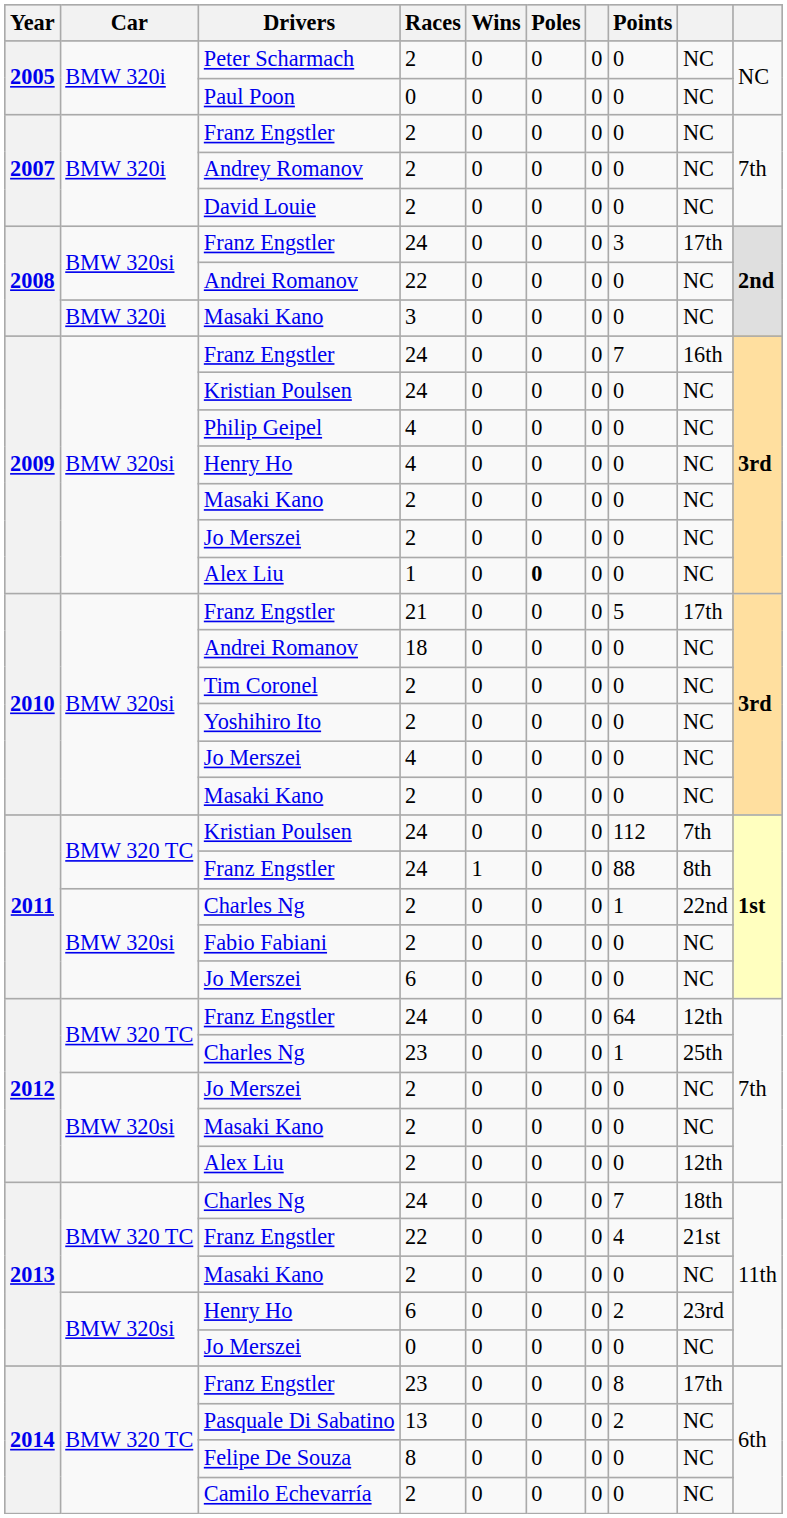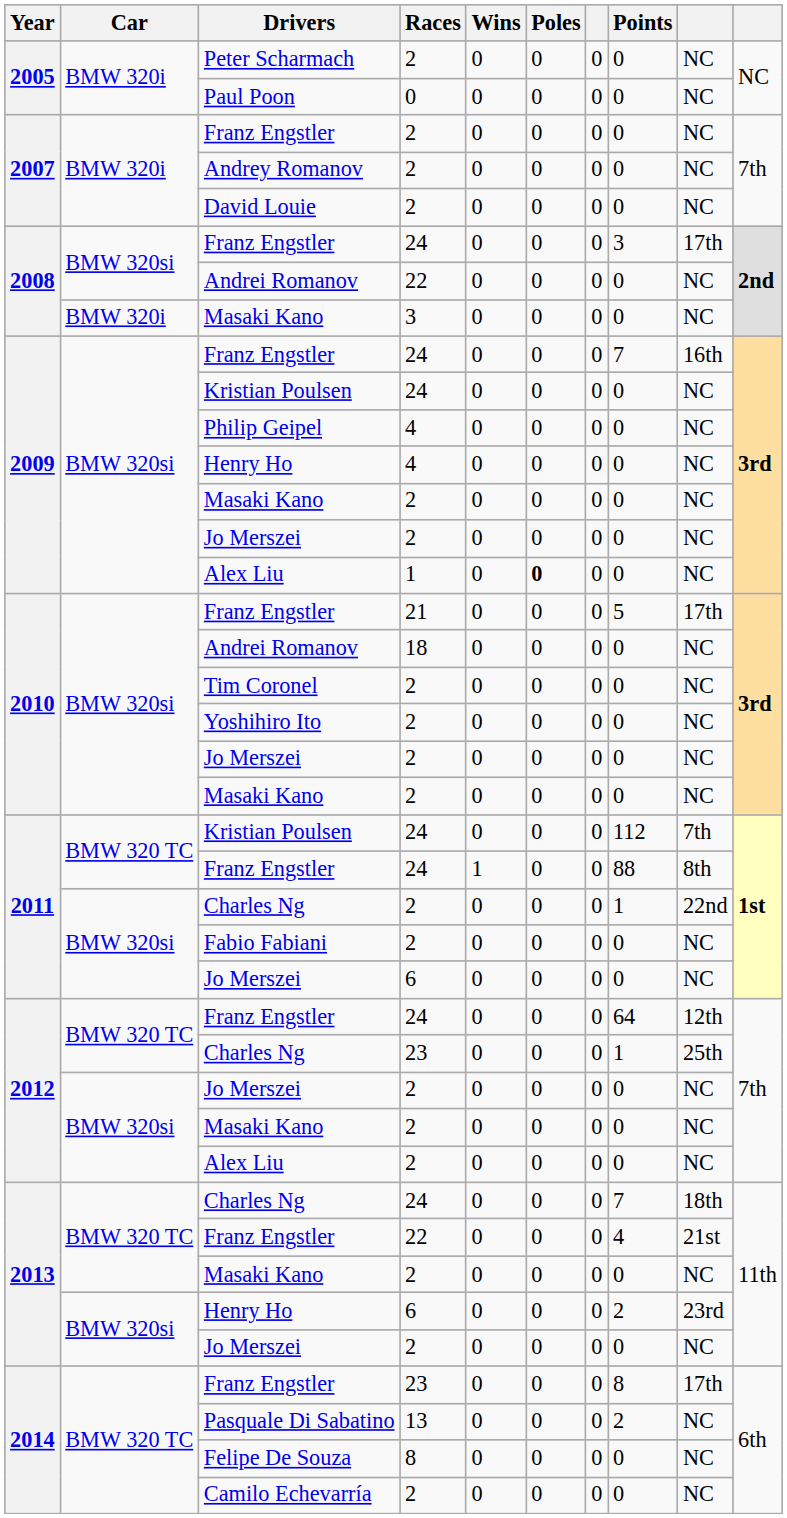 <table class="wikitable" style="font-size:85%">
 <tr>
 <th>Year</th>
 <th>Car</th>
 <th>Drivers</th>
 <th>Races</th>
 <th>Wins</th>
 <th>Poles</th>
 <th></th>
 <th>Points</th>
 <th></th>
 <th></th>
 </tr>
 <tr>
 <th rowspan=2><a href='#'>2005</a></th>
 <td rowspan=2><a href='#'>BMW 320i</a></td>
 <td> <a href='#'>Peter Scharmach</a></td>
 <td>2</td>
 <td>0</td>
 <td>0</td>
 <td>0</td>
 <td>0</td>
 <td>NC</td>
 <td rowspan=2>NC</td>
 </tr>
 <tr>
 <td> <a href='#'>Paul Poon</a></td>
 <td>0</td>
 <td>0</td>
 <td>0</td>
 <td>0</td>
 <td>0</td>
 <td>NC</td>
 </tr>
 <tr>
 <th rowspan=3><a href='#'>2007</a></th>
 <td rowspan=3><a href='#'>BMW 320i</a></td>
 <td> <a href='#'>Franz Engstler</a></td>
 <td>2</td>
 <td>0</td>
 <td>0</td>
 <td>0</td>
 <td>0</td>
 <td>NC</td>
 <td rowspan=3>7th</td>
 </tr>
 <tr>
 <td> <a href='#'>Andrey Romanov</a></td>
 <td>2</td>
 <td>0</td>
 <td>0</td>
 <td>0</td>
 <td>0</td>
 <td>NC</td>
 </tr>
 <tr>
 <td> <a href='#'>David Louie</a></td>
 <td>2</td>
 <td>0</td>
 <td>0</td>
 <td>0</td>
 <td>0</td>
 <td>NC</td>
 </tr>
 <tr>
 <th rowspan=3><a href='#'>2008</a></th>
 <td rowspan="2"><a href='#'>BMW 320si</a></td>
 <td> <a href='#'>Franz Engstler</a></td>
 <td>24</td>
 <td>0</td>
 <td>0</td>
 <td>0</td>
 <td>3</td>
 <td>17th</td>
 <td rowspan=3 style="background:#DFDFDF;"><strong>2nd</strong></td>
 </tr>
 <tr>
 <td> <a href='#'>Andrei Romanov</a></td>
 <td>22</td>
 <td>0</td>
 <td>0</td>
 <td>0</td>
 <td>0</td>
 <td>NC</td>
 </tr>
 <tr>
 <td><a href='#'>BMW 320i</a></td>
 <td> <a href='#'>Masaki Kano</a></td>
 <td>3</td>
 <td>0</td>
 <td>0</td>
 <td>0</td>
 <td>0</td>
 <td>NC</td>
 </tr>
 <tr>
 <th rowspan=7><a href='#'>2009</a></th>
 <td rowspan=7><a href='#'>BMW 320si</a></td>
 <td> <a href='#'>Franz Engstler</a></td>
 <td>24</td>
 <td>0</td>
 <td>0</td>
 <td>0</td>
 <td>7</td>
 <td>16th</td>
 <td rowspan=7 style="background:#ffdf9f;"><strong>3rd</strong></td>
 </tr>
 <tr>
 <td> <a href='#'>Kristian Poulsen</a></td>
 <td>24</td>
 <td>0</td>
 <td>0</td>
 <td>0</td>
 <td>0</td>
 <td>NC</td>
 </tr>
 <tr>
 <td> <a href='#'>Philip Geipel</a></td>
 <td>4</td>
 <td>0</td>
 <td>0</td>
 <td>0</td>
 <td>0</td>
 <td>NC</td>
 </tr>
 <tr>
 <td> <a href='#'>Henry Ho</a></td>
 <td>4</td>
 <td>0</td>
 <td>0</td>
 <td>0</td>
 <td>0</td>
 <td>NC</td>
 </tr>
 <tr>
 <td> <a href='#'>Masaki Kano</a></td>
 <td>2</td>
 <td>0</td>
 <td>0</td>
 <td>0</td>
 <td>0</td>
 <td>NC</td>
 </tr>
 <tr>
 <td> <a href='#'>Jo Merszei</a></td>
 <td>2</td>
 <td>0</td>
 <td>0</td>
 <td>0</td>
 <td>0</td>
 <td>NC</td>
 </tr>
 <tr>
 <td> <a href='#'>Alex Liu</a></td>
 <td>1</td>
 <td>0</td>
 <td><strong>0</strong></td>
 <td>0</td>
 <td>0</td>
 <td>NC</td>
 </tr>
 <tr>
 <th rowspan=6><a href='#'>2010</a></th>
 <td rowspan=6><a href='#'>BMW 320si</a></td>
 <td> <a href='#'>Franz Engstler</a></td>
 <td>21</td>
 <td>0</td>
 <td>0</td>
 <td>0</td>
 <td>5</td>
 <td>17th</td>
 <td rowspan=6 style="background:#ffdf9f;"><strong>3rd</strong></td>
 </tr>
 <tr>
 <td> <a href='#'>Andrei Romanov</a></td>
 <td>18</td>
 <td>0</td>
 <td>0</td>
 <td>0</td>
 <td>0</td>
 <td>NC</td>
 </tr>
 <tr>
 <td> <a href='#'>Tim Coronel</a></td>
 <td>2</td>
 <td>0</td>
 <td>0</td>
 <td>0</td>
 <td>0</td>
 <td>NC</td>
 </tr>
 <tr>
 <td> <a href='#'>Yoshihiro Ito</a></td>
 <td>2</td>
 <td>0</td>
 <td>0</td>
 <td>0</td>
 <td>0</td>
 <td>NC</td>
 </tr>
 <tr>
 <td> <a href='#'>Jo Merszei</a></td>
-<td>4</td>
+<td>2</td>
 <td>0</td>
 <td>0</td>
 <td>0</td>
 <td>0</td>
 <td>NC</td>
 </tr>
 <tr>
 <td> <a href='#'>Masaki Kano</a></td>
 <td>2</td>
 <td>0</td>
 <td>0</td>
 <td>0</td>
 <td>0</td>
 <td>NC</td>
 </tr>
 <tr>
 <th rowspan=5><a href='#'>2011</a></th>
 <td rowspan="2"><a href='#'>BMW 320 TC</a></td>
 <td> <a href='#'>Kristian Poulsen</a></td>
 <td>24</td>
 <td>0</td>
 <td>0</td>
 <td>0</td>
 <td>112</td>
 <td>7th</td>
 <td rowspan=5 style="background:#ffffbf;"><strong>1st</strong></td>
 </tr>
 <tr>
 <td> <a href='#'>Franz Engstler</a></td>
 <td>24</td>
 <td>1</td>
 <td>0</td>
 <td>0</td>
 <td>88</td>
 <td>8th</td>
 </tr>
 <tr>
 <td rowspan="3"><a href='#'>BMW 320si</a></td>
 <td> <a href='#'>Charles Ng</a></td>
 <td>2</td>
 <td>0</td>
 <td>0</td>
 <td>0</td>
 <td>1</td>
 <td>22nd</td>
 </tr>
 <tr>
 <td> <a href='#'>Fabio Fabiani</a></td>
 <td>2</td>
 <td>0</td>
 <td>0</td>
 <td>0</td>
 <td>0</td>
 <td>NC</td>
 </tr>
 <tr>
 <td> <a href='#'>Jo Merszei</a></td>
 <td>6</td>
 <td>0</td>
 <td>0</td>
 <td>0</td>
 <td>0</td>
 <td>NC</td>
 </tr>
 <tr>
 <th rowspan=5><a href='#'>2012</a></th>
 <td rowspan="2"><a href='#'>BMW 320 TC</a></td>
 <td> <a href='#'>Franz Engstler</a></td>
 <td>24</td>
 <td>0</td>
 <td>0</td>
 <td>0</td>
 <td>64</td>
 <td>12th</td>
 <td rowspan=5>7th</td>
 </tr>
 <tr>
 <td> <a href='#'>Charles Ng</a></td>
 <td>23</td>
 <td>0</td>
 <td>0</td>
 <td>0</td>
 <td>1</td>
 <td>25th</td>
 </tr>
 <tr>
 <td rowspan="3"><a href='#'>BMW 320si</a></td>
 <td> <a href='#'>Jo Merszei</a></td>
 <td>2</td>
 <td>0</td>
 <td>0</td>
 <td>0</td>
 <td>0</td>
 <td>NC</td>
 </tr>
 <tr>
 <td> <a href='#'>Masaki Kano</a></td>
 <td>2</td>
 <td>0</td>
 <td>0</td>
 <td>0</td>
 <td>0</td>
 <td>NC</td>
 </tr>
 <tr>
 <td> <a href='#'>Alex Liu</a></td>
 <td>2</td>
 <td>0</td>
 <td>0</td>
 <td>0</td>
 <td>0</td>
-<td>12th</td>
+<td>NC</td>
 </tr>
 <tr>
 <th rowspan="5"><a href='#'>2013</a></th>
 <td rowspan="3"><a href='#'>BMW 320 TC</a></td>
 <td> <a href='#'>Charles Ng</a></td>
 <td>24</td>
 <td>0</td>
 <td>0</td>
 <td>0</td>
 <td>7</td>
 <td>18th</td>
 <td rowspan="5">11th</td>
 </tr>
 <tr>
 <td> <a href='#'>Franz Engstler</a></td>
 <td>22</td>
 <td>0</td>
 <td>0</td>
 <td>0</td>
 <td>4</td>
 <td>21st</td>
 </tr>
 <tr>
 <td> <a href='#'>Masaki Kano</a></td>
 <td>2</td>
 <td>0</td>
 <td>0</td>
 <td>0</td>
 <td>0</td>
 <td>NC</td>
 </tr>
 <tr>
 <td rowspan="2"><a href='#'>BMW 320si</a></td>
 <td> <a href='#'>Henry Ho</a></td>
 <td>6</td>
 <td>0</td>
 <td>0</td>
 <td>0</td>
 <td>2</td>
 <td>23rd</td>
 </tr>
 <tr>
 <td> <a href='#'>Jo Merszei</a></td>
-<td>0</td>
+<td>2</td>
 <td>0</td>
 <td>0</td>
 <td>0</td>
 <td>0</td>
 <td>NC</td>
 </tr>
 <tr>
 <th rowspan="4"><a href='#'>2014</a></th>
 <td rowspan="4"><a href='#'>BMW 320 TC</a></td>
 <td> <a href='#'>Franz Engstler</a></td>
 <td>23</td>
 <td>0</td>
 <td>0</td>
 <td>0</td>
 <td>8</td>
 <td>17th</td>
 <td rowspan="4">6th</td>
 </tr>
 <tr>
 <td> <a href='#'>Pasquale Di Sabatino</a></td>
 <td>13</td>
 <td>0</td>
 <td>0</td>
 <td>0</td>
 <td>2</td>
 <td>NC</td>
 </tr>
 <tr>
 <td> <a href='#'>Felipe De Souza</a></td>
 <td>8</td>
 <td>0</td>
 <td>0</td>
 <td>0</td>
 <td>0</td>
 <td>NC</td>
 </tr>
 <tr>
 <td> <a href='#'>Camilo Echevarría</a></td>
 <td>2</td>
 <td>0</td>
 <td>0</td>
 <td>0</td>
 <td>0</td>
 <td>NC</td>
 </tr>
 </table>
